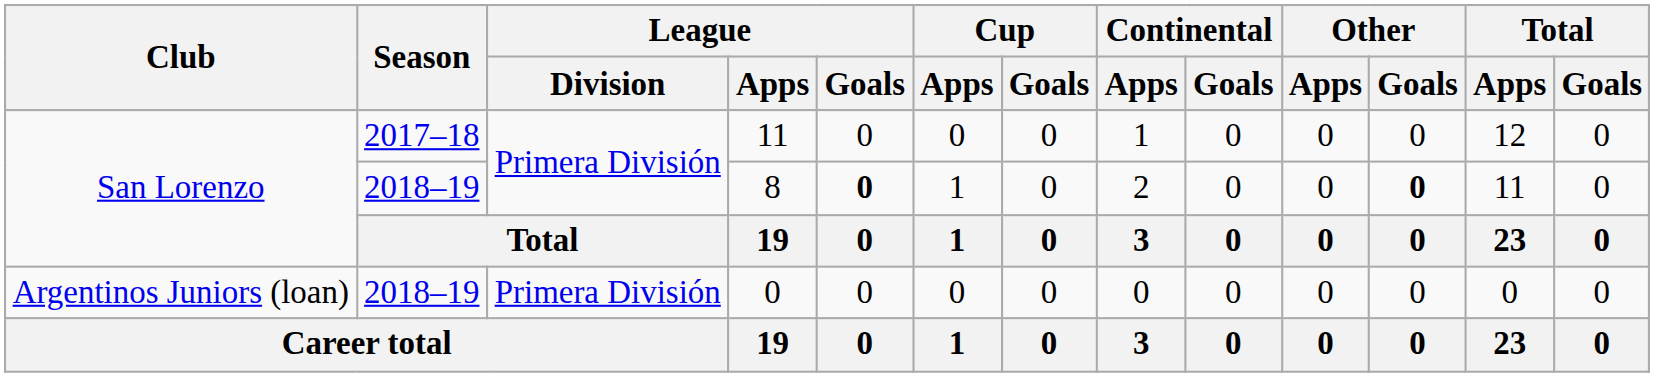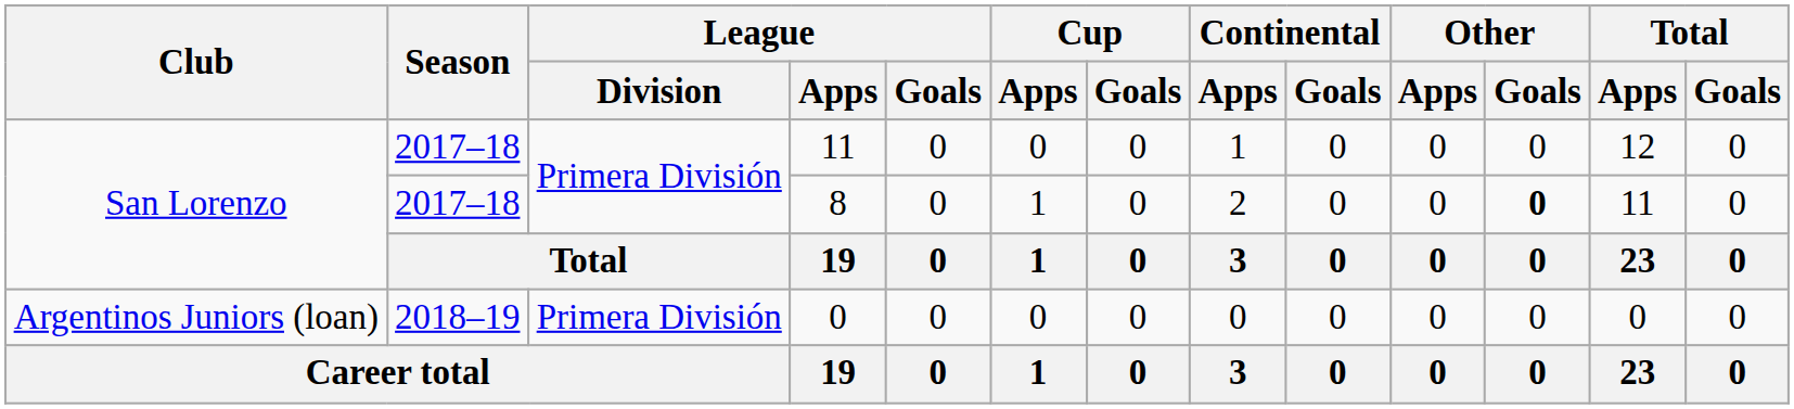 <table class="wikitable" style="text-align:center">
 <tr>
 <th rowspan="2">Club</th>
 <th rowspan="2">Season</th>
 <th colspan="3">League</th>
 <th colspan="2">Cup</th>
 <th colspan="2">Continental</th>
 <th colspan="2">Other</th>
 <th colspan="2">Total</th>
 </tr>
 <tr>
 <th>Division</th>
 <th>Apps</th>
 <th>Goals</th>
 <th>Apps</th>
 <th>Goals</th>
 <th>Apps</th>
 <th>Goals</th>
 <th>Apps</th>
 <th>Goals</th>
 <th>Apps</th>
 <th>Goals</th>
 </tr>
 <tr>
 <td rowspan="3"><a href='#'>San Lorenzo</a></td>
 <td><a href='#'>2017–18</a></td>
 <td rowspan="2"><a href='#'>Primera División</a></td>
 <td>11</td>
 <td>0</td>
 <td>0</td>
 <td>0</td>
 <td>1</td>
 <td>0</td>
 <td>0</td>
 <td>0</td>
 <td>12</td>
 <td>0</td>
 </tr>
 <tr>
-<td><a href='#'>2018–19</a></td>
+<td><a href='#'>2017–18</a></td>
 <td>8</td>
-<td><strong>0</strong></td>
+<td>0</td>
 <td>1</td>
 <td>0</td>
 <td>2</td>
 <td>0</td>
 <td>0</td>
 <td><strong>0</strong></td>
 <td>11</td>
 <td>0</td>
 </tr>
 <tr>
 <th colspan="2">Total</th>
 <th>19</th>
 <th>0</th>
 <th>1</th>
 <th>0</th>
 <th>3</th>
 <th>0</th>
 <th>0</th>
 <th>0</th>
 <th>23</th>
 <th>0</th>
 </tr>
 <tr>
 <td rowspan="1"><a href='#'>Argentinos Juniors</a> (loan)</td>
 <td><a href='#'>2018–19</a></td>
 <td rowspan="1"><a href='#'>Primera División</a></td>
 <td>0</td>
 <td>0</td>
 <td>0</td>
 <td>0</td>
 <td>0</td>
 <td>0</td>
 <td>0</td>
 <td>0</td>
 <td>0</td>
 <td>0</td>
 </tr>
 <tr>
 <th colspan="3">Career total</th>
 <th>19</th>
 <th>0</th>
 <th>1</th>
 <th>0</th>
 <th>3</th>
 <th>0</th>
 <th>0</th>
 <th>0</th>
 <th>23</th>
 <th>0</th>
 </tr>
 </table>
